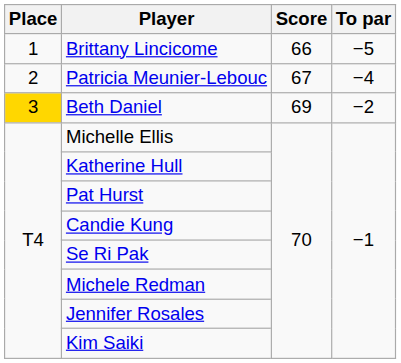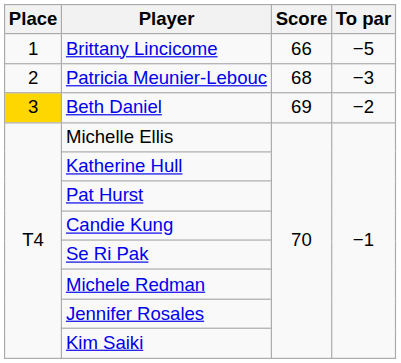 <table class="wikitable">
 <tr>
 <th>Place</th>
 <th>Player</th>
 <th>Score</th>
 <th>To par</th>
 </tr>
 <tr>
 <td align=center>1</td>
 <td> <a href='#'>Brittany Lincicome</a></td>
 <td align=center>66</td>
 <td align=center>−5</td>
 </tr>
 <tr>
 <td align=center>2</td>
 <td> <a href='#'>Patricia Meunier-Lebouc</a></td>
-<td align=center>67</td>
-<td align=center>−4</td>
+<td align=center>68</td>
+<td align=center>−3</td>
 </tr>
 <tr>
 <td align=center style="background: gold;">3</td>
 <td> <a href='#'>Beth Daniel</a></td>
 <td align=center>69</td>
 <td align=center>−2</td>
 </tr>
 <tr>
 <td align=center rowspan=8>T4</td>
 <td> Michelle Ellis</td>
 <td rowspan=8 align=center>70</td>
 <td align=center rowspan=8>−1</td>
 </tr>
 <tr>
 <td> <a href='#'>Katherine Hull</a></td>
 </tr>
 <tr>
 <td> <a href='#'>Pat Hurst</a></td>
 </tr>
 <tr>
 <td> <a href='#'>Candie Kung</a></td>
 </tr>
 <tr>
 <td> <a href='#'>Se Ri Pak</a></td>
 </tr>
 <tr>
 <td> <a href='#'>Michele Redman</a></td>
 </tr>
 <tr>
 <td> <a href='#'>Jennifer Rosales</a></td>
 </tr>
 <tr>
 <td> <a href='#'>Kim Saiki</a></td>
 </tr>
 </table>
